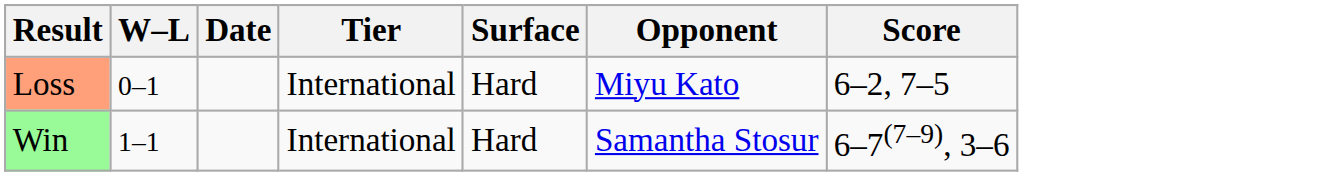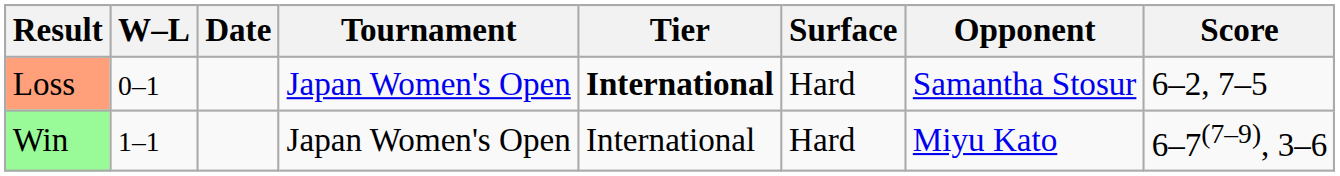 <table class="sortable wikitable">
 <tr>
 <th>Result</th>
 <th class="unsortable">W–L</th>
 <th>Date</th>
+<th>Tournament</th>
 <th>Tier</th>
 <th>Surface</th>
 <th>Opponent</th>
 <th class="unsortable">Score</th>
 </tr>
 <tr>
 <td bgcolor=ffa07a>Loss</td>
 <td><small>0–1</small></td>
 <td><a href='#'></a></td>
-<td>International</td>
+<td><a href='#'>Japan Women's Open</a></td>
+<td><strong>International</strong></td>
 <td>Hard</td>
-<td> <a href='#'>Miyu Kato</a></td>
+<td> <a href='#'>Samantha Stosur</a></td>
 <td>6–2, 7–5</td>
 </tr>
 <tr>
 <td bgcolor=98fb98>Win</td>
 <td><small>1–1</small></td>
 <td><a href='#'></a></td>
+<td>Japan Women's Open</td>
 <td>International</td>
 <td>Hard</td>
-<td> <a href='#'>Samantha Stosur</a></td>
+<td> <a href='#'>Miyu Kato</a></td>
 <td>6–7<sup>(7–9)</sup>, 3–6</td>
 </tr>
 </table>
